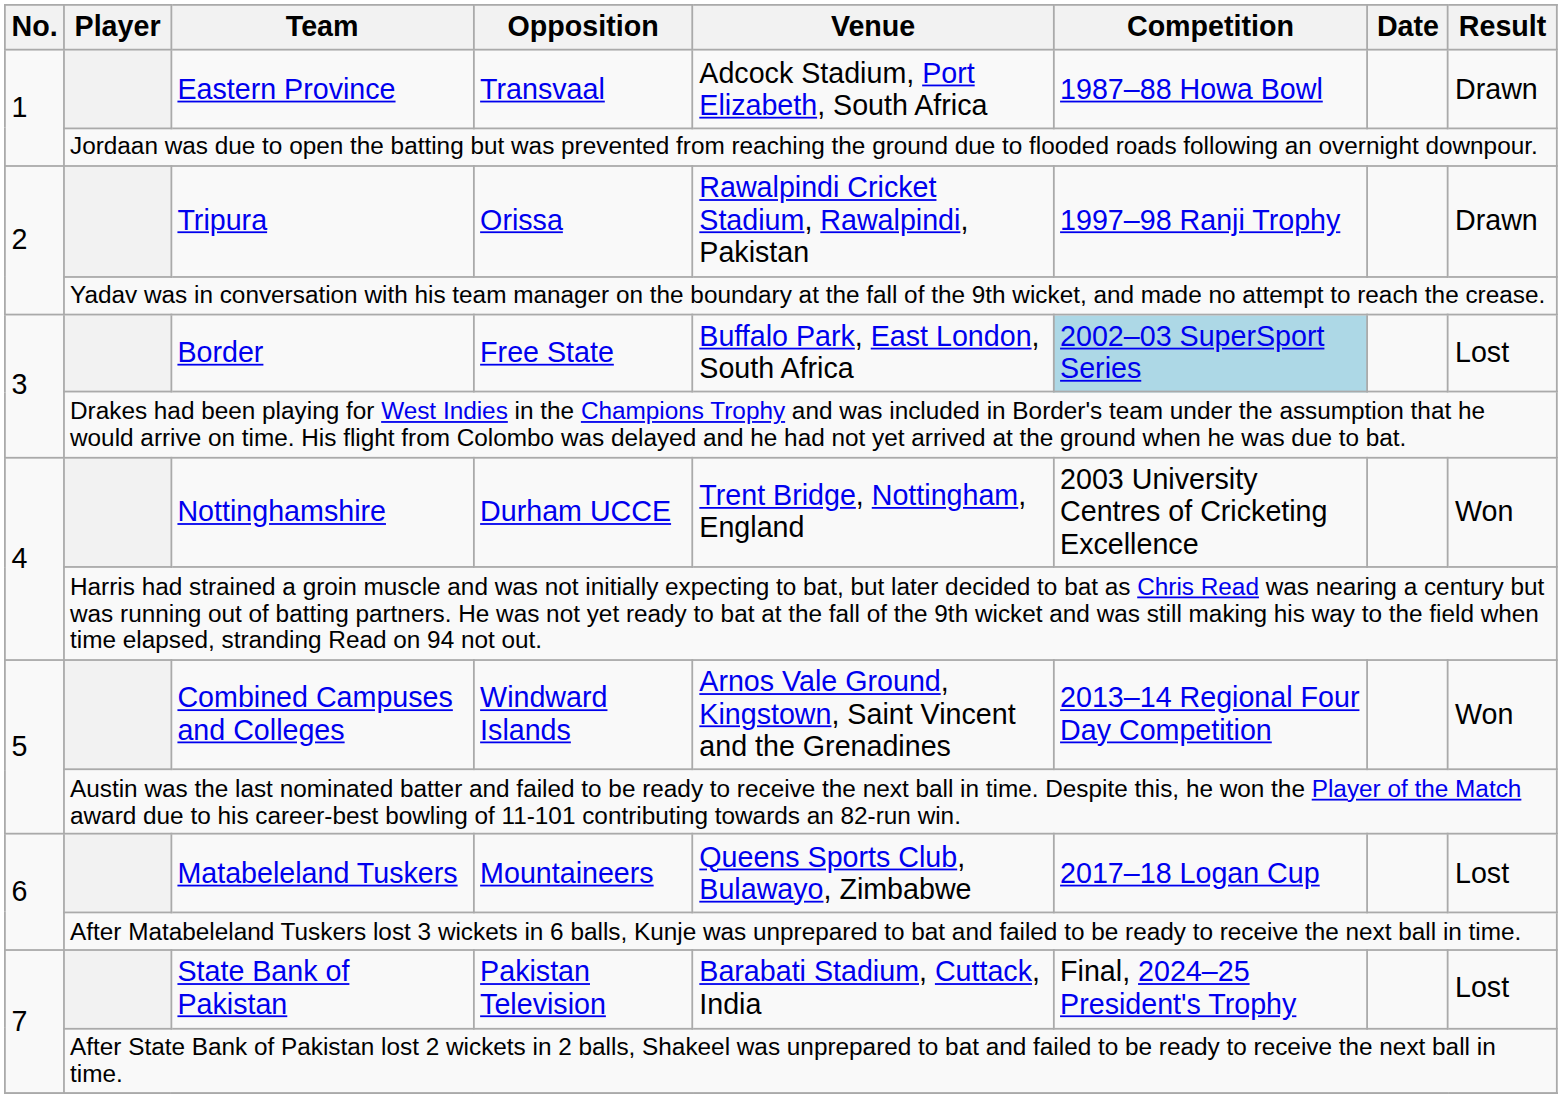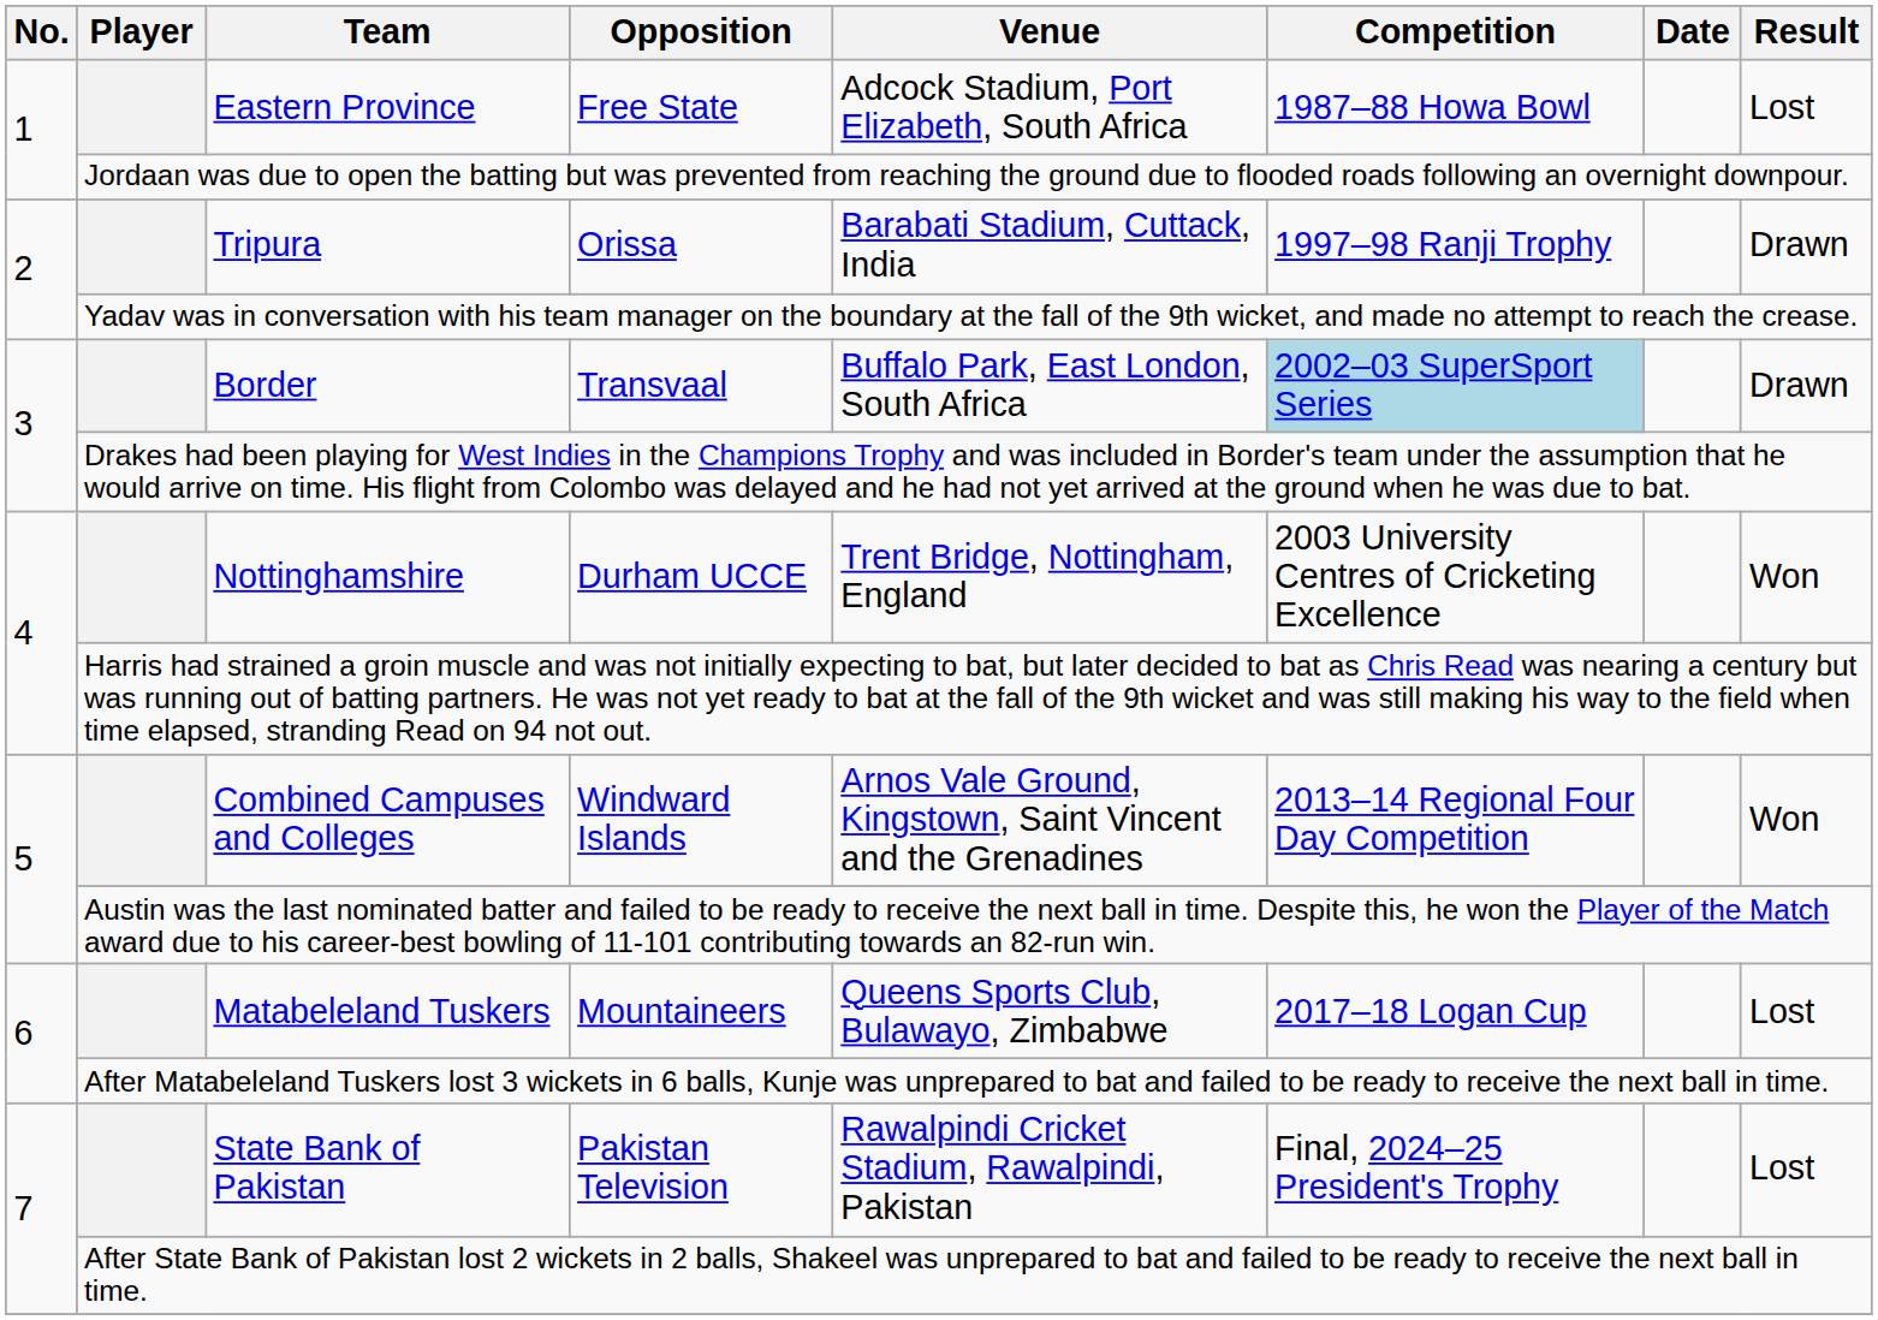 <table class="wikitable sortable plainrowheaders">
 <tr>
 <th scope="col">No.</th>
 <th scope="col">Player</th>
 <th scope="col">Team</th>
 <th scope="col">Opposition</th>
 <th scope="col">Venue</th>
 <th scope="col">Competition</th>
 <th scope="col">Date</th>
 <th scope="col">Result</th>
 </tr>
 <tr>
 <td rowspan="2">1 </td>
 <th scope="row"></th>
 <td><a href='#'>Eastern Province</a></td>
-<td><a href='#'>Transvaal</a></td>
+<td><a href='#'>Free State</a></td>
 <td>Adcock Stadium, <a href='#'>Port Elizabeth</a>, South Africa</td>
 <td><a href='#'>1987–88 Howa Bowl</a></td>
 <td></td>
-<td>Drawn</td>
+<td>Lost</td>
 </tr>
 <tr>
 <td colspan="7" style="font-size: 85%">Jordaan was due to open the batting but was prevented from reaching the ground due to flooded roads following an overnight downpour.</td>
 </tr>
 <tr>
 <td rowspan="2">2</td>
 <th scope="row"></th>
 <td><a href='#'>Tripura</a></td>
 <td><a href='#'>Orissa</a></td>
-<td><a href='#'>Rawalpindi Cricket Stadium</a>, <a href='#'>Rawalpindi</a>, Pakistan</td>
+<td><a href='#'>Barabati Stadium</a>, <a href='#'>Cuttack</a>, India</td>
 <td><a href='#'>1997–98 Ranji Trophy</a></td>
 <td></td>
 <td>Drawn</td>
 </tr>
 <tr>
 <td colspan="7" style="font-size: 85%">Yadav was in conversation with his team manager on the boundary at the fall of the 9th wicket, and made no attempt to reach the crease.</td>
 </tr>
 <tr>
 <td rowspan="2">3</td>
 <th scope="row"></th>
 <td><a href='#'>Border</a></td>
-<td><a href='#'>Free State</a></td>
+<td><a href='#'>Transvaal</a></td>
 <td><a href='#'>Buffalo Park</a>, <a href='#'>East London</a>, South Africa</td>
 <td style="background: lightblue;"><a href='#'>2002–03 SuperSport Series</a></td>
 <td></td>
-<td>Lost</td>
+<td>Drawn</td>
 </tr>
 <tr>
 <td colspan="7" style="font-size: 85%">Drakes had been playing for <a href='#'>West Indies</a> in the <a href='#'>Champions Trophy</a> and was included in Border's team under the assumption that he would arrive on time. His flight from Colombo was delayed and he had not yet arrived at the ground when he was due to bat.</td>
 </tr>
 <tr>
 <td rowspan="2">4</td>
 <th scope="row"></th>
 <td><a href='#'>Nottinghamshire</a></td>
 <td><a href='#'>Durham UCCE</a></td>
 <td><a href='#'>Trent Bridge</a>, <a href='#'>Nottingham</a>, England</td>
 <td>2003 University Centres of Cricketing Excellence</td>
 <td></td>
 <td>Won</td>
 </tr>
 <tr>
 <td colspan="7" style="font-size: 85%">Harris had strained a groin muscle and was not initially expecting to bat, but later decided to bat as <a href='#'>Chris Read</a> was nearing a century but was running out of batting partners.  He was not yet ready to bat at the fall of the 9th wicket and was still making his way to the field when time elapsed, stranding Read on 94 not out.</td>
 </tr>
 <tr>
 <td rowspan="2">5</td>
 <th scope="row"></th>
 <td><a href='#'>Combined Campuses and Colleges</a></td>
 <td><a href='#'>Windward Islands</a></td>
 <td><a href='#'>Arnos Vale Ground</a>, <a href='#'>Kingstown</a>, Saint Vincent and the Grenadines</td>
 <td><a href='#'>2013–14 Regional Four Day Competition</a></td>
 <td></td>
 <td>Won</td>
 </tr>
 <tr>
 <td colspan="7" style="font-size: 85%">Austin was the last nominated batter and failed to be ready to receive the next ball in time.  Despite this, he won the <a href='#'>Player of the Match</a> award due to his career-best bowling of 11-101 contributing towards an 82-run win.</td>
 </tr>
 <tr>
 <td rowspan="2">6</td>
 <th scope="row"></th>
 <td><a href='#'>Matabeleland Tuskers</a></td>
 <td><a href='#'>Mountaineers</a></td>
 <td><a href='#'>Queens Sports Club</a>, <a href='#'>Bulawayo</a>, Zimbabwe</td>
 <td><a href='#'>2017–18 Logan Cup</a></td>
 <td></td>
 <td>Lost</td>
 </tr>
 <tr>
 <td colspan="7" style="font-size: 85%">After Matabeleland Tuskers lost 3 wickets in 6 balls, Kunje was unprepared to bat and failed to be ready to receive the next ball in time.</td>
 </tr>
 <tr>
 <td rowspan="2">7</td>
 <th scope="row"></th>
 <td><a href='#'>State Bank of Pakistan</a></td>
 <td><a href='#'>Pakistan Television</a></td>
-<td><a href='#'>Barabati Stadium</a>, <a href='#'>Cuttack</a>, India</td>
+<td><a href='#'>Rawalpindi Cricket Stadium</a>, <a href='#'>Rawalpindi</a>, Pakistan</td>
 <td>Final, <a href='#'>2024–25 President's Trophy</a></td>
 <td></td>
 <td>Lost</td>
 </tr>
 <tr>
 <td colspan="7" style="font-size: 85%">After State Bank of Pakistan lost 2 wickets in 2 balls, Shakeel was unprepared to bat and failed to be ready to receive the next ball in time.</td>
 </tr>
 <tr>
 </tr>
 </table>
